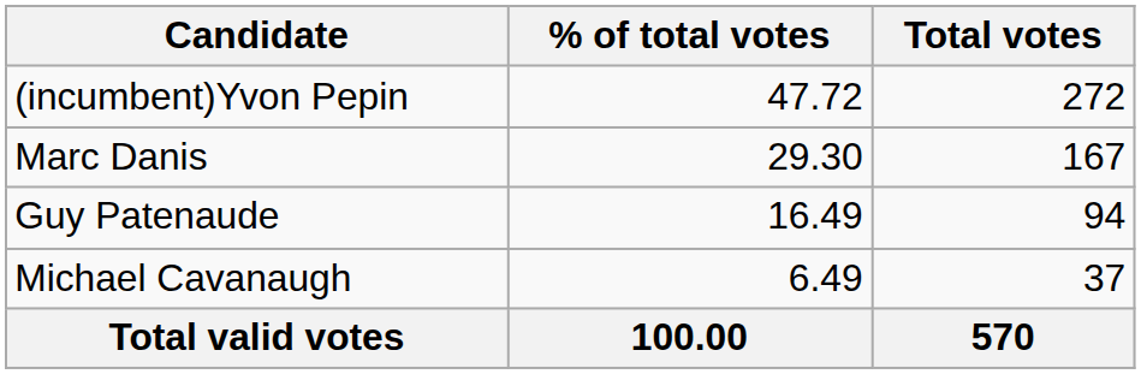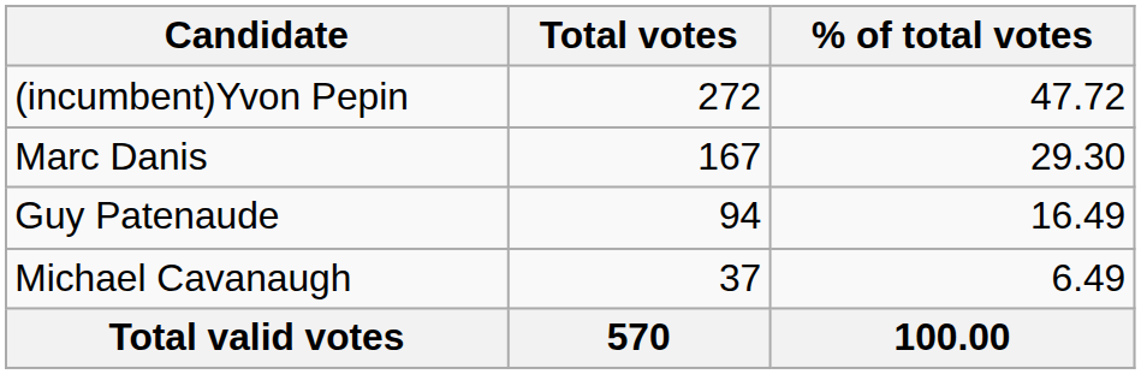 <table class="wikitable" width="475">
 <tr>
 <th align="left">Candidate</th>
+<th align="right">Total votes</th>
 <th align="right">% of total votes</th>
-<th align="right">Total votes</th>
 </tr>
 <tr>
 <td align="left">(incumbent)Yvon Pepin</td>
+<td align="right">272</td>
 <td align="right">47.72</td>
-<td align="right">272</td>
 </tr>
 <tr>
 <td align="left">Marc Danis</td>
+<td align="right">167</td>
 <td align="right">29.30</td>
-<td align="right">167</td>
 </tr>
 <tr>
 <td align="left">Guy Patenaude</td>
+<td align="right">94</td>
 <td align="right">16.49</td>
-<td align="right">94</td>
 </tr>
 <tr>
 <td align="left">Michael Cavanaugh</td>
+<td align="right">37</td>
 <td align="right">6.49</td>
-<td align="right">37</td>
 </tr>
 <tr bgcolor="#EEEEEE">
 <th align="left">Total valid votes</th>
+<th align="right"><strong>570</strong></th>
 <th align="right"><strong>100.00</strong></th>
-<th align="right"><strong>570</strong></th>
 </tr>
 </table>
